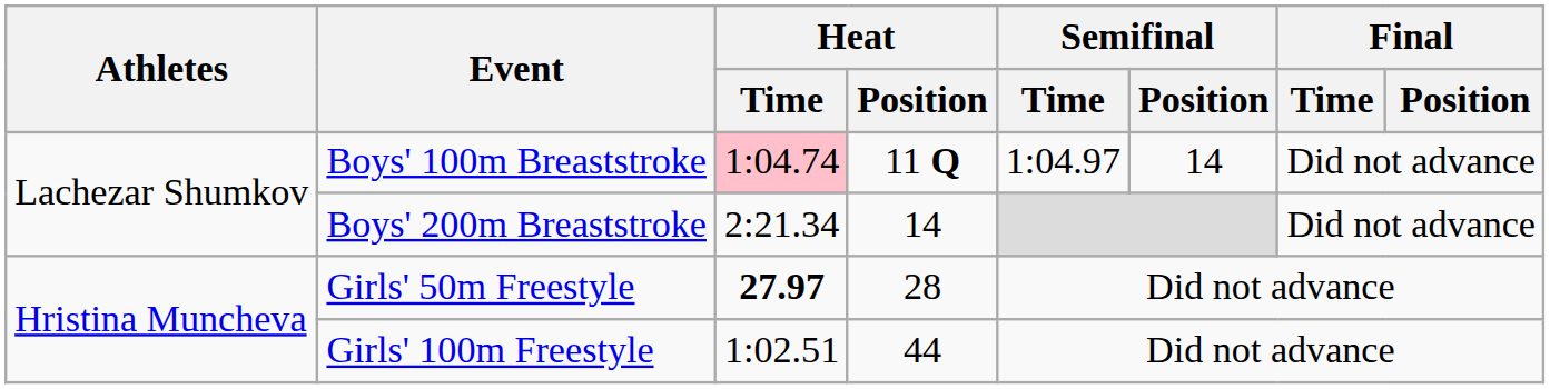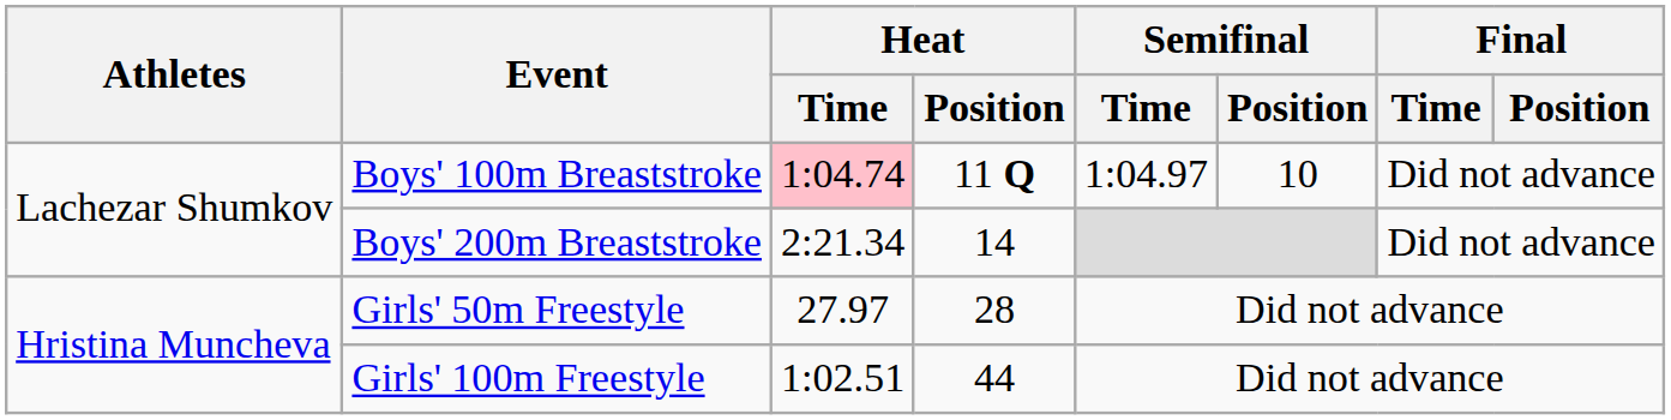 <table class="wikitable" border="1" style="font-size:90%">
 <tr>
 <th rowspan=2>Athletes</th>
 <th rowspan=2>Event</th>
 <th colspan=2>Heat</th>
 <th colspan=2>Semifinal</th>
 <th colspan=2>Final</th>
 </tr>
 <tr>
 <th>Time</th>
 <th>Position</th>
 <th>Time</th>
 <th>Position</th>
 <th>Time</th>
 <th>Position</th>
 </tr>
 <tr>
 <td rowspan=2>Lachezar Shumkov</td>
 <td><a href='#'>Boys' 100m Breaststroke</a></td>
 <td align=center style="background: pink;">1:04.74</td>
 <td align=center>11 <strong>Q</strong></td>
 <td align=center>1:04.97</td>
-<td align=center>14</td>
+<td align=center>10</td>
 <td colspan="2" align=center>Did not advance</td>
 </tr>
 <tr>
 <td><a href='#'>Boys' 200m Breaststroke</a></td>
 <td align=center>2:21.34</td>
 <td align=center>14</td>
 <td colspan=2 bgcolor=#DCDCDC></td>
 <td colspan="2" align=center>Did not advance</td>
 </tr>
 <tr>
 <td rowspan=2><a href='#'>Hristina Muncheva</a></td>
 <td><a href='#'>Girls' 50m Freestyle</a></td>
-<td align=center><strong>27.97</strong></td>
+<td align=center>27.97</td>
 <td align=center>28</td>
 <td colspan="4" align=center>Did not advance</td>
 </tr>
 <tr>
 <td><a href='#'>Girls' 100m Freestyle</a></td>
 <td align=center>1:02.51</td>
 <td align=center>44</td>
 <td colspan="4" align=center>Did not advance</td>
 </tr>
 </table>
